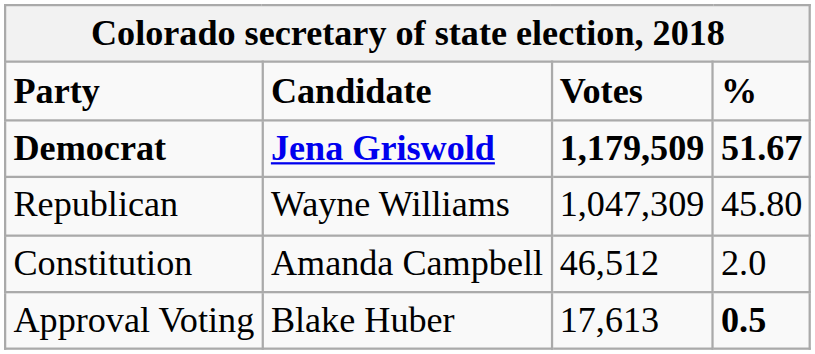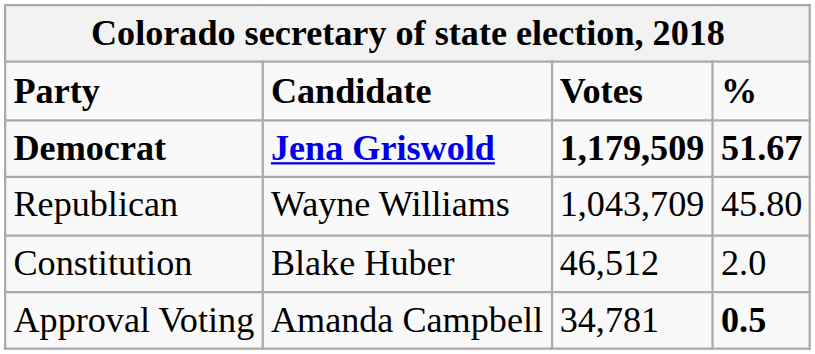 <table class="wikitable">
 <tr>
 <th colspan="4">Colorado secretary of state election, 2018</th>
 </tr>
 <tr>
 <td><strong>Party</strong></td>
 <td><strong>Candidate</strong></td>
 <td><strong>Votes</strong></td>
 <td><strong>%</strong></td>
 </tr>
 <tr>
 <td><strong>Democrat</strong></td>
 <td><strong><a href='#'>Jena Griswold</a></strong></td>
 <td><strong>1,179,509</strong></td>
 <td><strong>51.67</strong></td>
 </tr>
 <tr>
 <td>Republican</td>
 <td>Wayne Williams</td>
-<td>1,047,309</td>
+<td>1,043,709</td>
 <td>45.80</td>
 </tr>
 <tr>
 <td>Constitution</td>
-<td>Amanda Campbell</td>
+<td>Blake Huber</td>
 <td>46,512</td>
 <td>2.0</td>
 </tr>
 <tr>
 <td>Approval Voting</td>
-<td>Blake Huber</td>
-<td>17,613</td>
+<td>Amanda Campbell</td>
+<td>34,781</td>
 <td><strong>0.5</strong></td>
 </tr>
 </table>
